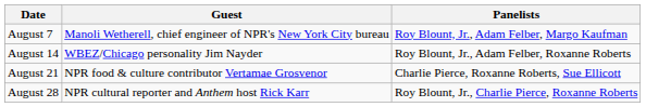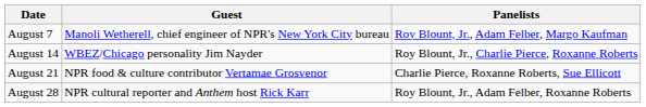 <table class="wikitable">
 <tr>
 <th>Date</th>
 <th>Guest</th>
 <th>Panelists</th>
 </tr>
 <tr>
 <td>August 7</td>
 <td><a href='#'>Manoli Wetherell</a>, chief engineer of NPR's <a href='#'>New York City</a> bureau</td>
 <td><a href='#'>Roy Blount, Jr.</a>, <a href='#'>Adam Felber</a>, <a href='#'>Margo Kaufman</a></td>
 </tr>
 <tr>
 <td>August 14</td>
 <td><a href='#'>WBEZ</a>/<a href='#'>Chicago</a> personality Jim Nayder</td>
-<td>Roy Blount, Jr., Adam Felber, Roxanne Roberts</td>
+<td>Roy Blount, Jr., <a href='#'>Charlie Pierce</a>, <a href='#'>Roxanne Roberts</a></td>
 </tr>
 <tr>
 <td>August 21</td>
 <td>NPR food & culture contributor <a href='#'>Vertamae Grosvenor</a></td>
 <td>Charlie Pierce, Roxanne Roberts, <a href='#'>Sue Ellicott</a></td>
 </tr>
 <tr>
 <td>August 28</td>
 <td>NPR cultural reporter and <em>Anthem</em> host <a href='#'>Rick Karr</a></td>
-<td>Roy Blount, Jr., <a href='#'>Charlie Pierce</a>, <a href='#'>Roxanne Roberts</a></td>
+<td>Roy Blount, Jr., Adam Felber, Roxanne Roberts</td>
 </tr>
 </table>
